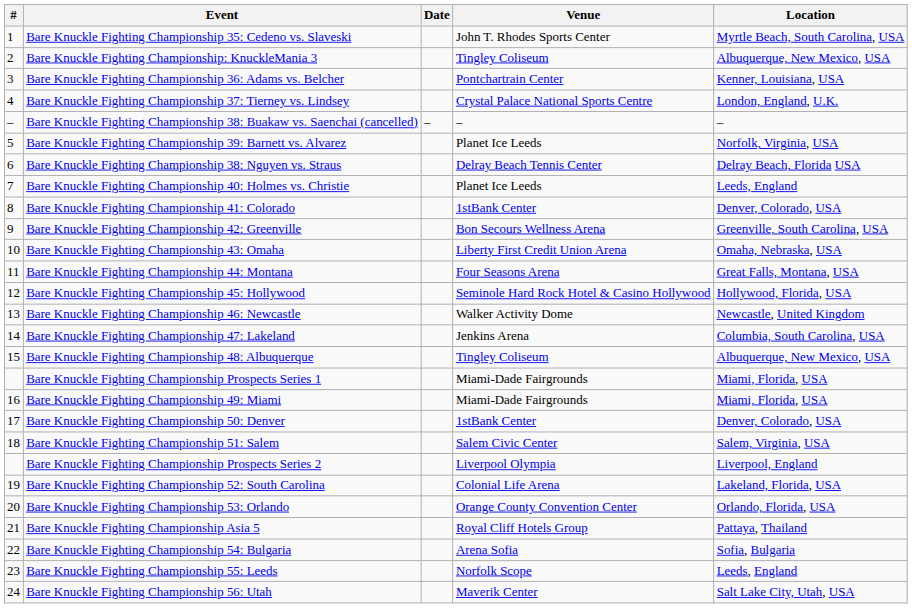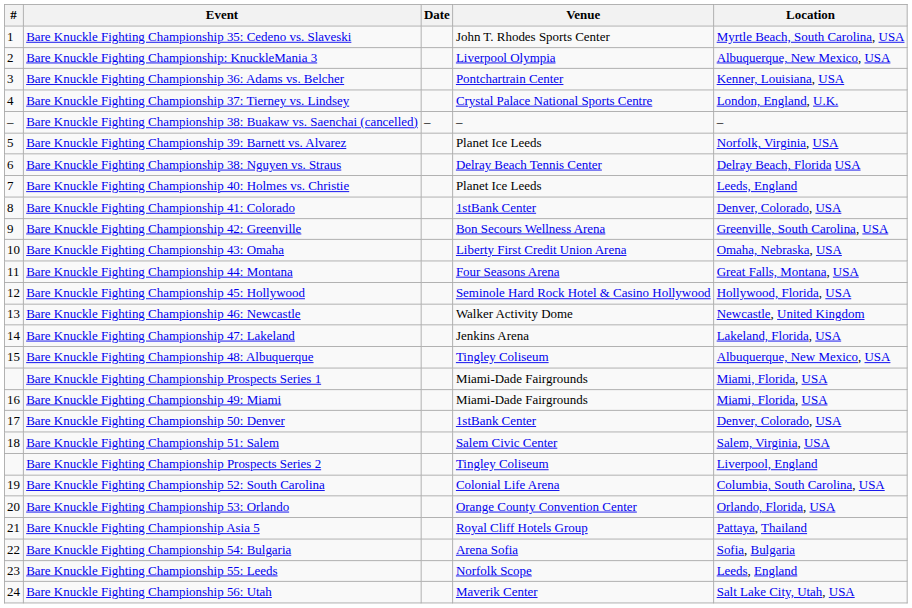 <table class="sortable wikitable succession-box" style="margin:1.0em auto; font-size:90%;">
 <tr>
 <th scope="col">#</th>
 <th scope="col">Event</th>
 <th scope="col">Date</th>
 <th scope="col">Venue</th>
 <th scope="col">Location</th>
 </tr>
 <tr>
 <td>1</td>
 <td><a href='#'>Bare Knuckle Fighting Championship 35: Cedeno vs. Slaveski</a></td>
 <td></td>
 <td>John T. Rhodes Sports Center</td>
 <td> <a href='#'>Myrtle Beach, South Carolina</a>, <a href='#'>USA</a></td>
 </tr>
 <tr>
 <td>2</td>
 <td><a href='#'>Bare Knuckle Fighting Championship: KnuckleMania 3</a></td>
 <td></td>
-<td><a href='#'>Tingley Coliseum</a></td>
+<td><a href='#'>Liverpool Olympia</a></td>
 <td> <a href='#'>Albuquerque, New Mexico</a>, <a href='#'>USA</a></td>
 </tr>
 <tr>
 <td>3</td>
 <td><a href='#'>Bare Knuckle Fighting Championship 36: Adams vs. Belcher</a></td>
 <td></td>
 <td><a href='#'>Pontchartrain Center</a></td>
 <td> <a href='#'>Kenner, Louisiana</a>, <a href='#'>USA</a></td>
 </tr>
 <tr>
 <td>4</td>
 <td><a href='#'>Bare Knuckle Fighting Championship 37: Tierney vs. Lindsey</a></td>
 <td></td>
 <td><a href='#'>Crystal Palace National Sports Centre</a></td>
 <td> <a href='#'>London, England</a>, <a href='#'>U.K.</a></td>
 </tr>
 <tr>
 <td>–</td>
 <td><a href='#'>Bare Knuckle Fighting Championship 38: Buakaw vs. Saenchai (cancelled)</a></td>
 <td>–</td>
 <td>–</td>
 <td>–</td>
 </tr>
 <tr>
 <td>5</td>
 <td><a href='#'>Bare Knuckle Fighting Championship 39: Barnett vs. Alvarez</a></td>
 <td></td>
 <td>Planet Ice Leeds</td>
 <td> <a href='#'>Norfolk, Virginia</a>, <a href='#'>USA</a></td>
 </tr>
 <tr>
 <td>6</td>
 <td><a href='#'>Bare Knuckle Fighting Championship 38: Nguyen vs. Straus</a></td>
 <td></td>
 <td><a href='#'>Delray Beach Tennis Center</a></td>
 <td> <a href='#'>Delray Beach, Florida</a> <a href='#'>USA</a></td>
 </tr>
 <tr>
 <td>7</td>
 <td><a href='#'>Bare Knuckle Fighting Championship 40: Holmes vs. Christie</a></td>
 <td></td>
 <td>Planet Ice Leeds</td>
 <td> <a href='#'>Leeds, England</a></td>
 </tr>
 <tr>
 <td>8</td>
 <td><a href='#'>Bare Knuckle Fighting Championship 41: Colorado</a></td>
 <td></td>
 <td><a href='#'>1stBank Center</a></td>
 <td> <a href='#'>Denver, Colorado</a>, <a href='#'>USA</a></td>
 </tr>
 <tr>
 <td>9</td>
 <td><a href='#'>Bare Knuckle Fighting Championship 42: Greenville</a></td>
 <td></td>
 <td><a href='#'>Bon Secours Wellness Arena</a></td>
 <td> <a href='#'>Greenville, South Carolina</a>, <a href='#'>USA</a></td>
 </tr>
 <tr>
 <td>10</td>
 <td><a href='#'>Bare Knuckle Fighting Championship 43: Omaha</a></td>
 <td></td>
 <td><a href='#'>Liberty First Credit Union Arena</a></td>
 <td> <a href='#'>Omaha, Nebraska</a>, <a href='#'>USA</a></td>
 </tr>
 <tr>
 <td>11</td>
 <td><a href='#'>Bare Knuckle Fighting Championship 44: Montana</a></td>
 <td></td>
 <td><a href='#'>Four Seasons Arena</a></td>
 <td> <a href='#'>Great Falls, Montana</a>, <a href='#'>USA</a></td>
 </tr>
 <tr>
 <td>12</td>
 <td><a href='#'>Bare Knuckle Fighting Championship 45: Hollywood</a></td>
 <td></td>
 <td><a href='#'>Seminole Hard Rock Hotel & Casino Hollywood</a></td>
 <td> <a href='#'>Hollywood, Florida</a>, <a href='#'>USA</a></td>
 </tr>
 <tr>
 <td>13</td>
 <td><a href='#'>Bare Knuckle Fighting Championship 46: Newcastle</a></td>
 <td></td>
 <td>Walker Activity Dome</td>
 <td> <a href='#'>Newcastle</a>, <a href='#'>United Kingdom</a></td>
 </tr>
 <tr>
 <td>14</td>
 <td><a href='#'>Bare Knuckle Fighting Championship 47: Lakeland</a></td>
 <td></td>
 <td>Jenkins Arena</td>
-<td> <a href='#'>Columbia, South Carolina</a>, <a href='#'>USA</a></td>
+<td> <a href='#'>Lakeland, Florida</a>, <a href='#'>USA</a></td>
 </tr>
 <tr>
 <td>15</td>
 <td><a href='#'>Bare Knuckle Fighting Championship 48: Albuquerque</a></td>
 <td></td>
 <td><a href='#'>Tingley Coliseum</a></td>
 <td> <a href='#'>Albuquerque, New Mexico</a>, <a href='#'>USA</a></td>
 </tr>
 <tr>
 <td></td>
 <td><a href='#'>Bare Knuckle Fighting Championship Prospects Series 1</a></td>
 <td></td>
 <td>Miami-Dade Fairgrounds</td>
 <td> <a href='#'>Miami, Florida</a>, <a href='#'>USA</a></td>
 </tr>
 <tr>
 <td>16</td>
 <td><a href='#'>Bare Knuckle Fighting Championship 49: Miami</a></td>
 <td></td>
 <td>Miami-Dade Fairgrounds</td>
 <td> <a href='#'>Miami, Florida</a>, <a href='#'>USA</a></td>
 </tr>
 <tr>
 <td>17</td>
 <td><a href='#'>Bare Knuckle Fighting Championship 50: Denver</a></td>
 <td></td>
 <td><a href='#'>1stBank Center</a></td>
 <td> <a href='#'>Denver, Colorado</a>, <a href='#'>USA</a></td>
 </tr>
 <tr>
 <td>18</td>
 <td><a href='#'>Bare Knuckle Fighting Championship 51: Salem</a></td>
 <td></td>
 <td><a href='#'>Salem Civic Center</a></td>
 <td> <a href='#'>Salem, Virginia</a>, <a href='#'>USA</a></td>
 </tr>
 <tr>
 <td></td>
 <td><a href='#'>Bare Knuckle Fighting Championship Prospects Series 2</a></td>
 <td></td>
-<td><a href='#'>Liverpool Olympia</a></td>
+<td><a href='#'>Tingley Coliseum</a></td>
 <td> <a href='#'>Liverpool, England</a></td>
 </tr>
 <tr>
 <td>19</td>
 <td><a href='#'>Bare Knuckle Fighting Championship 52: South Carolina</a></td>
 <td></td>
 <td><a href='#'>Colonial Life Arena</a></td>
-<td> <a href='#'>Lakeland, Florida</a>, <a href='#'>USA</a></td>
+<td> <a href='#'>Columbia, South Carolina</a>, <a href='#'>USA</a></td>
 </tr>
 <tr>
 <td>20</td>
 <td><a href='#'>Bare Knuckle Fighting Championship 53: Orlando</a></td>
 <td></td>
 <td><a href='#'>Orange County Convention Center</a></td>
 <td> <a href='#'>Orlando, Florida</a>, <a href='#'>USA</a></td>
 </tr>
 <tr>
 <td>21</td>
 <td><a href='#'>Bare Knuckle Fighting Championship Asia 5</a></td>
 <td></td>
 <td><a href='#'>Royal Cliff Hotels Group</a></td>
 <td> <a href='#'>Pattaya</a>, <a href='#'>Thailand</a></td>
 </tr>
 <tr>
 <td>22</td>
 <td><a href='#'>Bare Knuckle Fighting Championship 54: Bulgaria</a></td>
 <td></td>
 <td><a href='#'>Arena Sofia</a></td>
 <td> <a href='#'>Sofia</a>, <a href='#'>Bulgaria</a></td>
 </tr>
 <tr>
 <td>23</td>
 <td><a href='#'>Bare Knuckle Fighting Championship 55: Leeds</a></td>
 <td></td>
 <td><a href='#'>Norfolk Scope</a></td>
 <td> <a href='#'>Leeds</a>, <a href='#'>England</a></td>
 </tr>
 <tr>
 <td>24</td>
 <td><a href='#'>Bare Knuckle Fighting Championship 56: Utah</a></td>
 <td></td>
 <td><a href='#'>Maverik Center</a></td>
 <td> <a href='#'>Salt Lake City, Utah</a>, <a href='#'>USA</a></td>
 </tr>
 </table>
